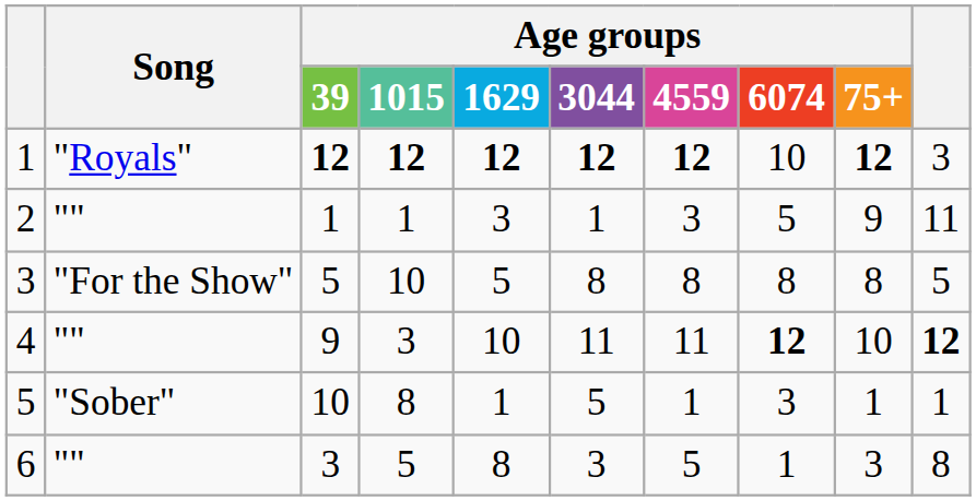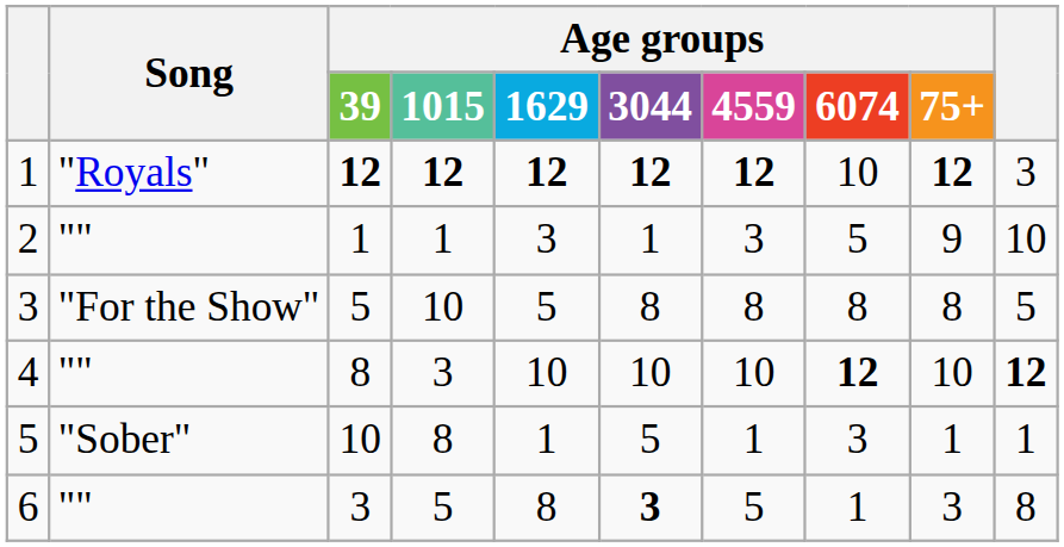 <table class="wikitable" style="margin: 1em auto 1em auto; text-align:center;">
 <tr>
 <th rowspan="2"></th>
 <th rowspan="2">Song</th>
 <th colspan="7">Age groups</th>
 <th rowspan="2"></th>
 </tr>
 <tr>
 <th style="background:#76C043;color:white;">39</th>
 <th style="background:#55BF9A;color:white;">1015</th>
 <th style="background:#09AAE0;color:white;">1629</th>
 <th style="background:#804F9F;color:white;">3044</th>
 <th style="background:#D94599;color:white;">4559</th>
 <th style="background:#ED3E23;color:white;">6074</th>
 <th style="background:#F6931D;color:white;">75+</th>
 </tr>
 <tr>
 <td>1</td>
 <td align="left">"<a href='#'>Royals</a>"</td>
 <td><strong>12</strong></td>
 <td><strong>12</strong></td>
 <td><strong>12</strong></td>
 <td><strong>12</strong></td>
 <td><strong>12</strong></td>
 <td>10</td>
 <td><strong>12</strong></td>
 <td>3</td>
 </tr>
 <tr>
 <td>2</td>
 <td align="left">""</td>
 <td>1</td>
 <td>1</td>
 <td>3</td>
 <td>1</td>
 <td>3</td>
 <td>5</td>
 <td>9</td>
-<td>11</td>
+<td>10</td>
 </tr>
 <tr>
 <td>3</td>
 <td align="left">"For the Show"</td>
 <td>5</td>
 <td>10</td>
 <td>5</td>
 <td>8</td>
 <td>8</td>
 <td>8</td>
 <td>8</td>
 <td>5</td>
 </tr>
 <tr>
 <td>4</td>
 <td align="left">""</td>
-<td>9</td>
+<td>8</td>
 <td>3</td>
 <td>10</td>
-<td>11</td>
-<td>11</td>
+<td>10</td>
+<td>10</td>
 <td><strong>12</strong></td>
 <td>10</td>
 <td><strong>12</strong></td>
 </tr>
 <tr>
 <td>5</td>
 <td align="left">"Sober"</td>
 <td>10</td>
 <td>8</td>
 <td>1</td>
 <td>5</td>
 <td>1</td>
 <td>3</td>
 <td>1</td>
 <td>1</td>
 </tr>
 <tr>
 <td>6</td>
 <td align="left">""</td>
 <td>3</td>
 <td>5</td>
 <td>8</td>
-<td>3</td>
+<td><strong>3</strong></td>
 <td>5</td>
 <td>1</td>
 <td>3</td>
 <td>8</td>
 </tr>
 </table>
